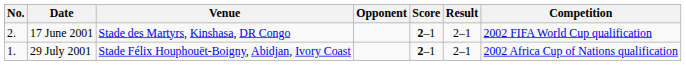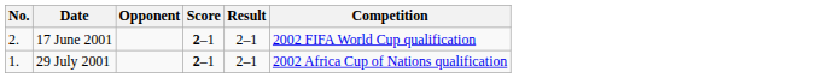 <table class="wikitable" style="font-size:100%;">
 <tr>
 <th>No.</th>
 <th>Date</th>
-<th>Venue</th>
 <th>Opponent</th>
 <th>Score</th>
 <th>Result</th>
 <th>Competition</th>
 </tr>
 <tr>
 <td>2.</td>
 <td>17 June 2001</td>
-<td><a href='#'>Stade des Martyrs</a>, <a href='#'>Kinshasa</a>, <a href='#'>DR Congo</a></td>
 <td></td>
 <td align=center><strong>2</strong>–1</td>
 <td align=center>2–1</td>
 <td><a href='#'>2002 FIFA World Cup qualification</a></td>
 </tr>
 <tr>
 <td>1.</td>
 <td>29 July 2001</td>
-<td><a href='#'>Stade Félix Houphouët-Boigny</a>, <a href='#'>Abidjan</a>, <a href='#'>Ivory Coast</a></td>
 <td></td>
 <td align=center><strong>2</strong>–1</td>
 <td align=center>2–1</td>
 <td><a href='#'>2002 Africa Cup of Nations qualification</a></td>
 </tr>
 </table>
